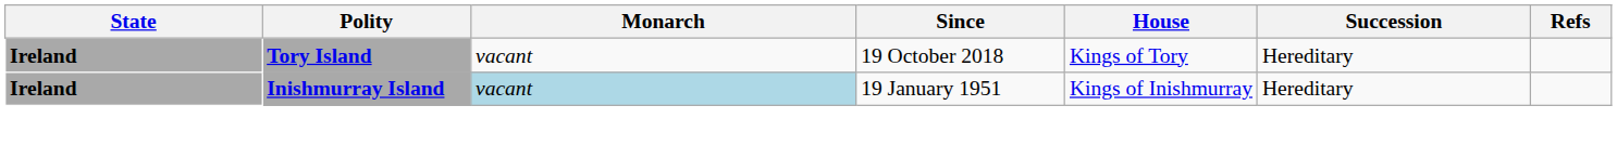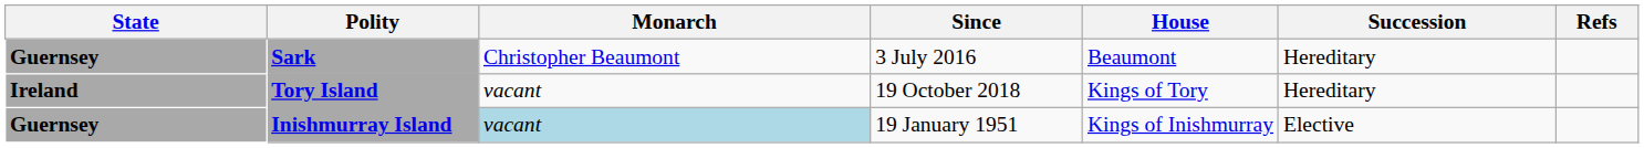 <table class="wikitable">
 <tr>
 <th width="16%"><a href='#'>State</a></th>
 <th width="13%">Polity</th>
 <th width="24%">Monarch</th>
 <th width="13%">Since</th>
 <th width="12%"><a href='#'>House</a></th>
 <th width="17%">Succession</th>
 <th width="5%">Refs</th>
 </tr>
 <tr>
+<td bgcolor="#A9A9A9" style="vertical-align: top; border-color: white;" rowspan="1"> <strong><span>Guernsey</span></strong></td>
+<td bgcolor="#A9A9A9"><strong><a href='#'>Sark</a></strong></td>
+<td><a href='#'>Christopher Beaumont</a></td>
+<td>3 July 2016</td>
+<td><a href='#'>Beaumont</a></td>
+<td>Hereditary</td>
+<td></td>
+</tr>
+<tr>
 <td bgcolor="#A9A9A9" style="vertical-align: top; border-color: white;" rowspan="1"> <strong><span>Ireland</span></strong></td>
 <td bgcolor="#A9A9A9"><strong><a href='#'>Tory Island</a></strong></td>
 <td><em>vacant</em></td>
 <td>19 October 2018</td>
 <td><a href='#'>Kings of Tory</a></td>
 <td>Hereditary</td>
 <td></td>
 </tr>
 <tr>
-<td bgcolor="#A9A9A9" style="vertical-align: top; border-color: white;" rowspan="1"> <strong><span>Ireland</span></strong></td>
+<td bgcolor="#A9A9A9" style="vertical-align: top; border-color: white;" rowspan="1"> <strong><span>Guernsey</span></strong></td>
 <td bgcolor="#A9A9A9"><strong><a href='#'>Inishmurray Island</a></strong></td>
 <td style="background: lightblue;"><em>vacant</em></td>
 <td>19 January 1951</td>
 <td><a href='#'>Kings of Inishmurray</a></td>
-<td>Hereditary</td>
+<td>Elective</td>
 <td></td>
 </tr>
 </table>
